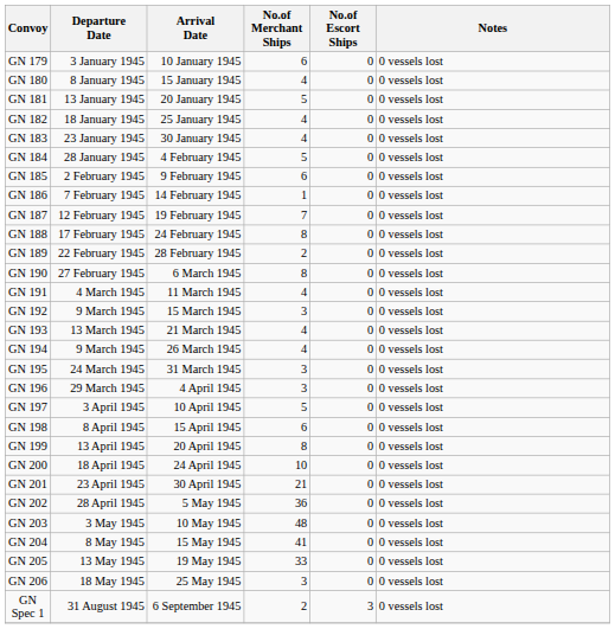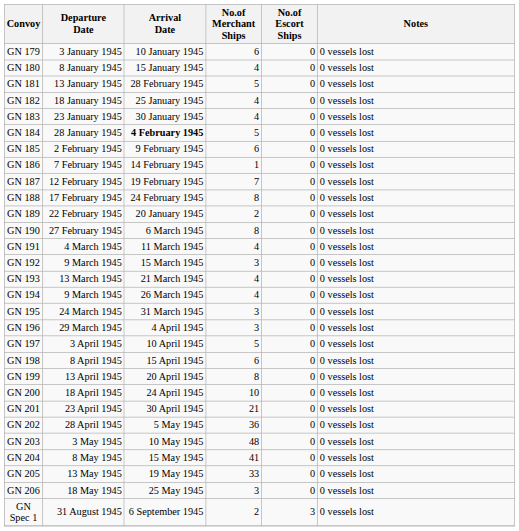 <table class="wikitable sortable">
 <tr>
 <th scope="col" width="50px">Convoy</th>
 <th scope="col" width="120px">Departure<br>Date</th>
 <th scope="col" width="120px">Arrival<br>Date</th>
 <th scope="col" width="80px">No.of Merchant Ships</th>
 <th scope="col" width="80px">No.of Escort Ships</th>
 <th scope="col" width="300px">Notes</th>
 </tr>
 <tr>
 <td align="center">GN 179</td>
 <td align="right">3 January 1945</td>
 <td align="right">10 January 1945</td>
 <td align="right">6</td>
 <td align="right">0</td>
 <td align="left">0 vessels lost</td>
 </tr>
 <tr>
 <td align="center">GN 180</td>
 <td align="right">8 January 1945</td>
 <td align="right">15 January 1945</td>
 <td align="right">4</td>
 <td align="right">0</td>
 <td align="left">0 vessels lost</td>
 </tr>
 <tr>
 <td align="center">GN 181</td>
 <td align="right">13 January 1945</td>
-<td align="right">20 January 1945</td>
+<td align="right">28 February 1945</td>
 <td align="right">5</td>
 <td align="right">0</td>
 <td align="left">0 vessels lost</td>
 </tr>
 <tr>
 <td align="center">GN 182</td>
 <td align="right">18 January 1945</td>
 <td align="right">25 January 1945</td>
 <td align="right">4</td>
 <td align="right">0</td>
 <td align="left">0 vessels lost</td>
 </tr>
 <tr>
 <td align="center">GN 183</td>
 <td align="right">23 January 1945</td>
 <td align="right">30 January 1945</td>
 <td align="right">4</td>
 <td align="right">0</td>
 <td align="left">0 vessels lost</td>
 </tr>
 <tr>
 <td align="center">GN 184</td>
 <td align="right">28 January 1945</td>
-<td align="right">4 February 1945</td>
+<td align="right"><strong>4 February 1945</strong></td>
 <td align="right">5</td>
 <td align="right">0</td>
 <td align="left">0 vessels lost</td>
 </tr>
 <tr>
 <td align="center">GN 185</td>
 <td align="right">2 February 1945</td>
 <td align="right">9 February 1945</td>
 <td align="right">6</td>
 <td align="right">0</td>
 <td align="left">0 vessels lost</td>
 </tr>
 <tr>
 <td align="center">GN 186</td>
 <td align="right">7 February 1945</td>
 <td align="right">14 February 1945</td>
 <td align="right">1</td>
 <td align="right">0</td>
 <td align="left">0 vessels lost</td>
 </tr>
 <tr>
 <td align="center">GN 187</td>
 <td align="right">12 February 1945</td>
 <td align="right">19 February 1945</td>
 <td align="right">7</td>
 <td align="right">0</td>
 <td align="left">0 vessels lost</td>
 </tr>
 <tr>
 <td align="center">GN 188</td>
 <td align="right">17 February 1945</td>
 <td align="right">24 February 1945</td>
 <td align="right">8</td>
 <td align="right">0</td>
 <td align="left">0 vessels lost</td>
 </tr>
 <tr>
 <td align="center">GN 189</td>
 <td align="right">22 February 1945</td>
-<td align="right">28 February 1945</td>
+<td align="right">20 January 1945</td>
 <td align="right">2</td>
 <td align="right">0</td>
 <td align="left">0 vessels lost</td>
 </tr>
 <tr>
 <td align="center">GN 190</td>
 <td align="right">27 February 1945</td>
 <td align="right">6 March 1945</td>
 <td align="right">8</td>
 <td align="right">0</td>
 <td align="left">0 vessels lost</td>
 </tr>
 <tr>
 <td align="center">GN 191</td>
 <td align="right">4 March 1945</td>
 <td align="right">11 March 1945</td>
 <td align="right">4</td>
 <td align="right">0</td>
 <td align="left">0 vessels lost</td>
 </tr>
 <tr>
 <td align="center">GN 192</td>
 <td align="right">9 March 1945</td>
 <td align="right">15 March 1945</td>
 <td align="right">3</td>
 <td align="right">0</td>
 <td align="left">0 vessels lost</td>
 </tr>
 <tr>
 <td align="center">GN 193</td>
 <td align="right">13 March 1945</td>
 <td align="right">21 March 1945</td>
 <td align="right">4</td>
 <td align="right">0</td>
 <td align="left">0 vessels lost</td>
 </tr>
 <tr>
 <td align="center">GN 194</td>
 <td align="right">9 March 1945</td>
 <td align="right">26 March 1945</td>
 <td align="right">4</td>
 <td align="right">0</td>
 <td align="left">0 vessels lost</td>
 </tr>
 <tr>
 <td align="center">GN 195</td>
 <td align="right">24 March 1945</td>
 <td align="right">31 March 1945</td>
 <td align="right">3</td>
 <td align="right">0</td>
 <td align="left">0 vessels lost</td>
 </tr>
 <tr>
 <td align="center">GN 196</td>
 <td align="right">29 March 1945</td>
 <td align="right">4 April 1945</td>
 <td align="right">3</td>
 <td align="right">0</td>
 <td align="left">0 vessels lost</td>
 </tr>
 <tr>
 <td align="center">GN 197</td>
 <td align="right">3 April 1945</td>
 <td align="right">10 April 1945</td>
 <td align="right">5</td>
 <td align="right">0</td>
 <td align="left">0 vessels lost</td>
 </tr>
 <tr>
 <td align="center">GN 198</td>
 <td align="right">8 April 1945</td>
 <td align="right">15 April 1945</td>
 <td align="right">6</td>
 <td align="right">0</td>
 <td align="left">0 vessels lost</td>
 </tr>
 <tr>
 <td align="center">GN 199</td>
 <td align="right">13 April 1945</td>
 <td align="right">20 April 1945</td>
 <td align="right">8</td>
 <td align="right">0</td>
 <td align="left">0 vessels lost</td>
 </tr>
 <tr>
 <td align="center">GN 200</td>
 <td align="right">18 April 1945</td>
 <td align="right">24 April 1945</td>
 <td align="right">10</td>
 <td align="right">0</td>
 <td align="left">0 vessels lost</td>
 </tr>
 <tr>
 <td align="center">GN 201</td>
 <td align="right">23 April 1945</td>
 <td align="right">30 April 1945</td>
 <td align="right">21</td>
 <td align="right">0</td>
 <td align="left">0 vessels lost</td>
 </tr>
 <tr>
 <td align="center">GN 202</td>
 <td align="right">28 April 1945</td>
 <td align="right">5 May 1945</td>
 <td align="right">36</td>
 <td align="right">0</td>
 <td align="left">0 vessels lost</td>
 </tr>
 <tr>
 <td align="center">GN 203</td>
 <td align="right">3 May 1945</td>
 <td align="right">10 May 1945</td>
 <td align="right">48</td>
 <td align="right">0</td>
 <td align="left">0 vessels lost</td>
 </tr>
 <tr>
 <td align="center">GN 204</td>
 <td align="right">8 May 1945</td>
 <td align="right">15 May 1945</td>
 <td align="right">41</td>
 <td align="right">0</td>
 <td align="left">0 vessels lost</td>
 </tr>
 <tr>
 <td align="center">GN 205</td>
 <td align="right">13 May 1945</td>
 <td align="right">19 May 1945</td>
 <td align="right">33</td>
 <td align="right">0</td>
 <td align="left">0 vessels lost</td>
 </tr>
 <tr>
 <td align="center">GN 206</td>
 <td align="right">18 May 1945</td>
 <td align="right">25 May 1945</td>
 <td align="right">3</td>
 <td align="right">0</td>
 <td align="left">0 vessels lost</td>
 </tr>
 <tr>
 <td align="center">GN Spec 1</td>
 <td align="right">31 August 1945</td>
 <td align="right">6 September 1945</td>
 <td align="right">2</td>
 <td align="right">3</td>
 <td align="left">0 vessels lost</td>
 </tr>
 <tr>
 </tr>
 </table>
